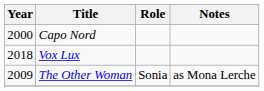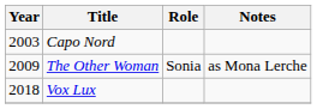 <table class="wikitable">
 <tr>
 <th>Year</th>
 <th>Title</th>
 <th>Role</th>
 <th>Notes</th>
 </tr>
 <tr>
-<td>2000</td>
+<td>2003</td>
 <td><em>Capo Nord</em></td>
-<td></td>
-<td></td>
-</tr>
-<tr>
-<td>2018</td>
-<td><em><a href='#'>Vox Lux</a></em></td>
 <td></td>
 <td></td>
 </tr>
 <tr>
 <td>2009</td>
 <td><em><a href='#'>The Other Woman</a></em></td>
 <td>Sonia</td>
 <td>as Mona Lerche</td>
 </tr>
 <tr>
+<td>2018</td>
+<td><em><a href='#'>Vox Lux</a></em></td>
+<td></td>
+<td></td>
+</tr>
+<tr>
 </tr>
 </table>
